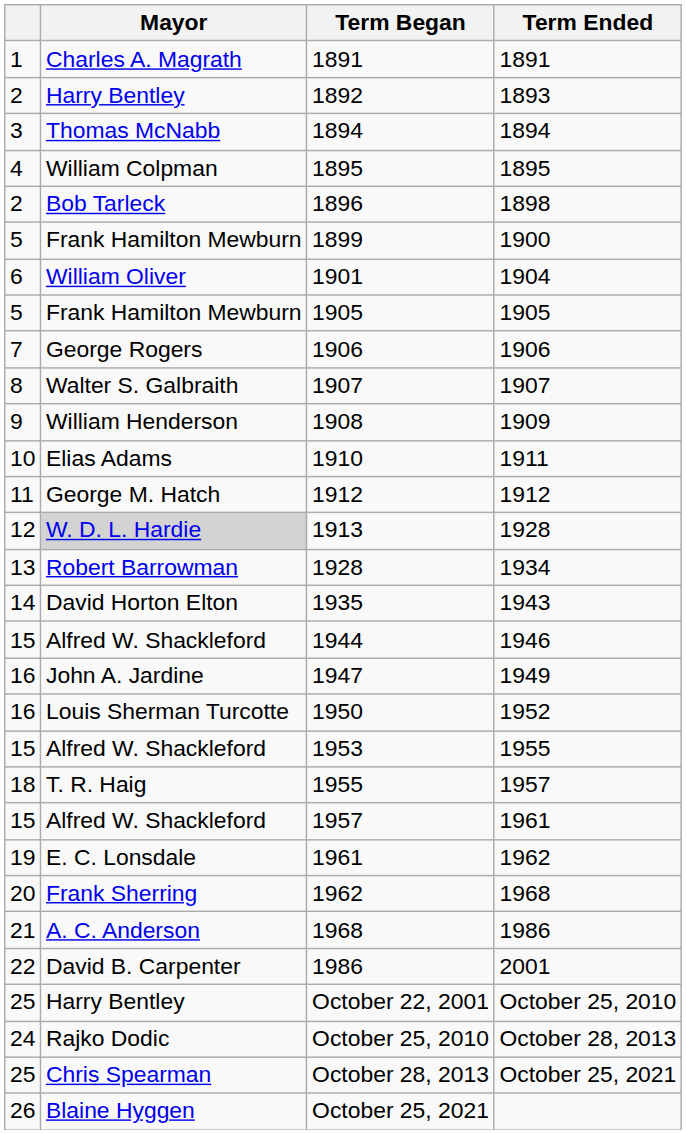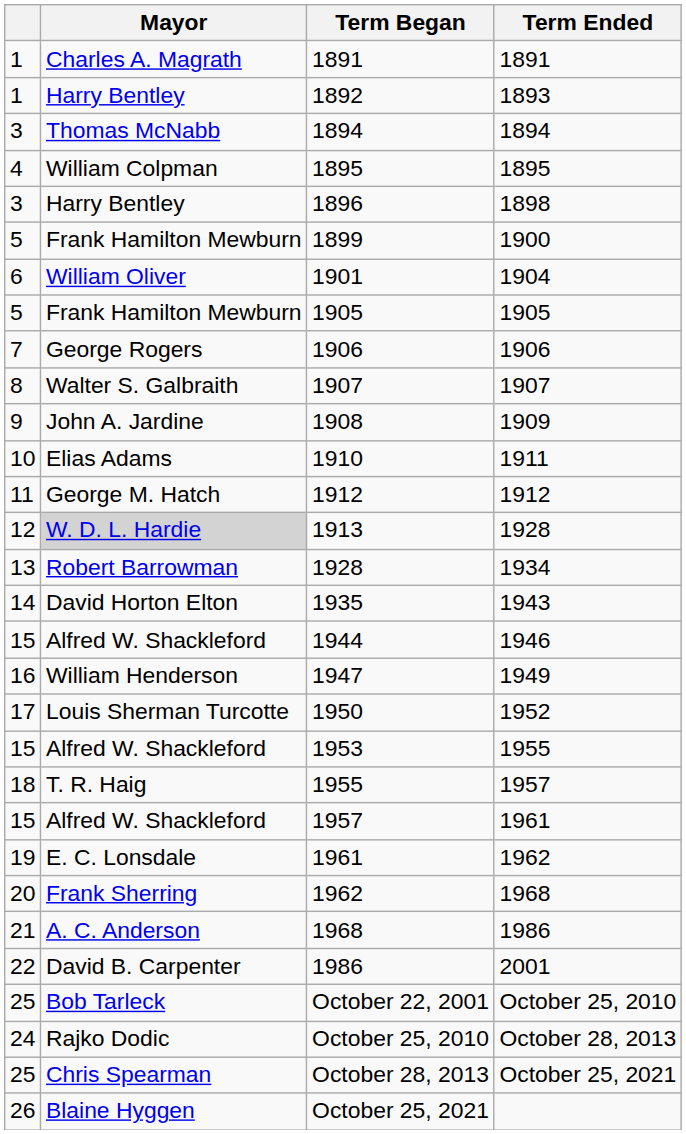 <table class=wikitable>
 <tr>
 <th></th>
 <th>Mayor</th>
 <th>Term Began</th>
 <th>Term Ended</th>
 </tr>
 <tr>
 <td>1</td>
 <td><a href='#'>Charles A. Magrath</a></td>
 <td>1891</td>
 <td>1891</td>
 </tr>
 <tr>
-<td>2</td>
+<td>1</td>
 <td><a href='#'>Harry Bentley</a></td>
 <td>1892</td>
 <td>1893</td>
 </tr>
 <tr>
 <td>3</td>
 <td><a href='#'>Thomas McNabb</a></td>
 <td>1894</td>
 <td>1894</td>
 </tr>
 <tr>
 <td>4</td>
 <td>William Colpman</td>
 <td>1895</td>
 <td>1895</td>
 </tr>
 <tr>
-<td>2</td>
-<td><a href='#'>Bob Tarleck</a></td>
+<td>3</td>
+<td>Harry Bentley</td>
 <td>1896</td>
 <td>1898</td>
 </tr>
 <tr>
 <td>5</td>
 <td>Frank Hamilton Mewburn</td>
 <td>1899</td>
 <td>1900</td>
 </tr>
 <tr>
 <td>6</td>
 <td><a href='#'>William Oliver</a></td>
 <td>1901</td>
 <td>1904</td>
 </tr>
 <tr>
 <td>5</td>
 <td>Frank Hamilton Mewburn</td>
 <td>1905</td>
 <td>1905</td>
 </tr>
 <tr>
 <td>7</td>
 <td>George Rogers</td>
 <td>1906</td>
 <td>1906</td>
 </tr>
 <tr>
 <td>8</td>
 <td>Walter S. Galbraith</td>
 <td>1907</td>
 <td>1907</td>
 </tr>
 <tr>
 <td>9</td>
-<td>William Henderson</td>
+<td>John A. Jardine</td>
 <td>1908</td>
 <td>1909</td>
 </tr>
 <tr>
 <td>10</td>
 <td>Elias Adams</td>
 <td>1910</td>
 <td>1911</td>
 </tr>
 <tr>
 <td>11</td>
 <td>George M. Hatch</td>
 <td>1912</td>
 <td>1912</td>
 </tr>
 <tr>
 <td>12</td>
 <td style="background: lightgrey;"><a href='#'>W. D. L. Hardie</a></td>
 <td>1913</td>
 <td>1928</td>
 </tr>
 <tr>
 <td>13</td>
 <td><a href='#'>Robert Barrowman</a></td>
 <td>1928</td>
 <td>1934</td>
 </tr>
 <tr>
 <td>14</td>
 <td>David Horton Elton</td>
 <td>1935</td>
 <td>1943</td>
 </tr>
 <tr>
 <td>15</td>
 <td>Alfred W. Shackleford</td>
 <td>1944</td>
 <td>1946</td>
 </tr>
 <tr>
 <td>16</td>
-<td>John A. Jardine</td>
+<td>William Henderson</td>
 <td>1947</td>
 <td>1949</td>
 </tr>
 <tr>
-<td>16</td>
+<td>17</td>
 <td>Louis Sherman Turcotte</td>
 <td>1950</td>
 <td>1952</td>
 </tr>
 <tr>
 <td>15</td>
 <td>Alfred W. Shackleford</td>
 <td>1953</td>
 <td>1955</td>
 </tr>
 <tr>
 <td>18</td>
 <td>T. R. Haig</td>
 <td>1955</td>
 <td>1957</td>
 </tr>
 <tr>
 <td>15</td>
 <td>Alfred W. Shackleford</td>
 <td>1957</td>
 <td>1961</td>
 </tr>
 <tr>
 <td>19</td>
 <td>E. C. Lonsdale</td>
 <td>1961</td>
 <td>1962</td>
 </tr>
 <tr>
 <td>20</td>
 <td><a href='#'>Frank Sherring</a></td>
 <td>1962</td>
 <td>1968</td>
 </tr>
 <tr>
 <td>21</td>
 <td><a href='#'>A. C. Anderson</a></td>
 <td>1968</td>
 <td>1986</td>
 </tr>
 <tr>
 <td>22</td>
 <td>David B. Carpenter</td>
 <td>1986</td>
 <td>2001</td>
 </tr>
 <tr>
 <td>25</td>
-<td>Harry Bentley</td>
+<td><a href='#'>Bob Tarleck</a></td>
 <td>October 22, 2001</td>
 <td>October 25, 2010</td>
 </tr>
 <tr>
 <td>24</td>
 <td>Rajko Dodic</td>
 <td>October 25, 2010</td>
 <td>October 28, 2013</td>
 </tr>
 <tr>
 <td>25</td>
 <td><a href='#'>Chris Spearman</a></td>
 <td>October 28, 2013</td>
 <td>October 25, 2021</td>
 </tr>
 <tr>
 <td>26</td>
 <td><a href='#'>Blaine Hyggen</a></td>
 <td>October 25, 2021</td>
 <td></td>
 </tr>
 </table>
